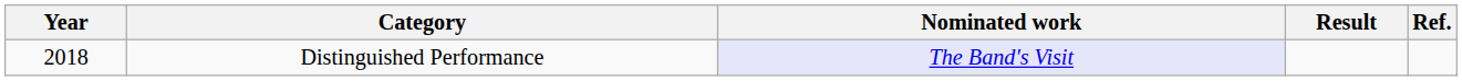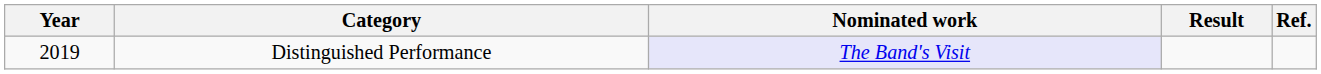 <table class="wikitable plainrowheaders" style="text-align:center;">
 <tr>
 <th scope="col" style="width:5em;">Year</th>
 <th scope="col" style="width:26em;">Category</th>
 <th scope="col" style="width:25em;">Nominated work</th>
 <th scope="col" style="width:5em;">Result</th>
 <th>Ref.</th>
 </tr>
 <tr>
-<td>2018</td>
+<td>2019</td>
 <td>Distinguished Performance</td>
 <td style="background: lavender;"><em><a href='#'>The Band's Visit</a></em></td>
 <td></td>
 <td></td>
 </tr>
 </table>
